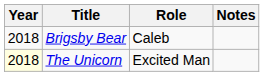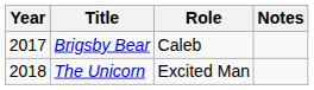 <table class="wikitable">
 <tr>
 <th>Year</th>
 <th>Title</th>
 <th>Role</th>
 <th>Notes</th>
 </tr>
 <tr>
-<td>2018</td>
+<td>2017</td>
 <td><em><a href='#'>Brigsby Bear</a></em></td>
 <td>Caleb</td>
 <td></td>
 </tr>
 <tr>
-<td style="background: lightyellow;">2018</td>
+<td>2018</td>
 <td><em><a href='#'>The Unicorn</a></em></td>
 <td>Excited Man</td>
 <td></td>
 </tr>
 </table>
